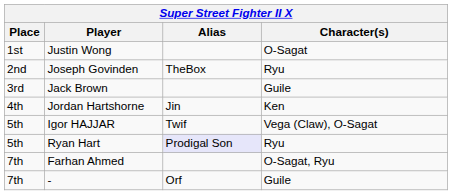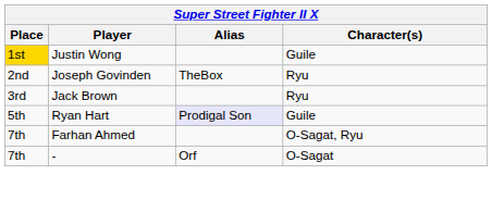 <table class="wikitable">
 <tr>
 <th colspan="4"><strong><em><a href='#'>Super Street Fighter II X</a></em></strong>  </th>
 </tr>
 <tr>
 <th style="width:50px;">Place</th>
 <th style="width:180px;">Player</th>
 <th style="width:150px;">Alias</th>
 <th style="width:300px;">Character(s)</th>
 </tr>
 <tr>
-<td>1st</td>
+<td style="background: gold;">1st</td>
 <td> Justin Wong</td>
 <td></td>
-<td>O-Sagat</td>
+<td>Guile</td>
 </tr>
 <tr>
 <td>2nd</td>
 <td> Joseph Govinden</td>
 <td>TheBox</td>
 <td>Ryu</td>
 </tr>
 <tr>
 <td>3rd</td>
 <td> Jack Brown</td>
 <td></td>
-<td>Guile</td>
-</tr>
-<tr>
-<td>4th</td>
-<td> Jordan Hartshorne</td>
-<td>Jin</td>
-<td>Ken</td>
-</tr>
-<tr>
-<td>5th</td>
-<td> Igor HAJJAR</td>
-<td>Twif</td>
-<td>Vega (Claw), O-Sagat</td>
+<td>Ryu</td>
 </tr>
 <tr>
 <td>5th</td>
 <td> Ryan Hart</td>
 <td style="background: lavender;">Prodigal Son</td>
-<td>Ryu</td>
+<td>Guile</td>
 </tr>
 <tr>
 <td>7th</td>
 <td> Farhan Ahmed</td>
 <td></td>
 <td>O-Sagat, Ryu</td>
 </tr>
 <tr>
 <td>7th</td>
 <td> -</td>
 <td>Orf</td>
-<td>Guile</td>
+<td>O-Sagat</td>
 </tr>
 </table>
